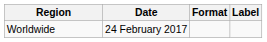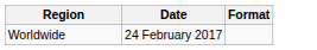 <table class="wikitable plainrowheaders">
 <tr>
 <th scope="col" style="width:9em;">Region</th>
 <th scope="col">Date</th>
 <th scope="col">Format</th>
-<th scope="col">Label</th>
 </tr>
 <tr>
 <td>Worldwide</td>
 <td>24 February 2017</td>
 <td></td>
-<td></td>
 </tr>
 </table>
